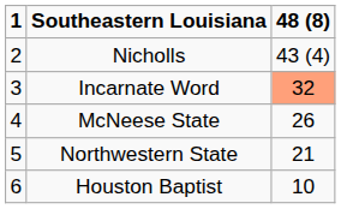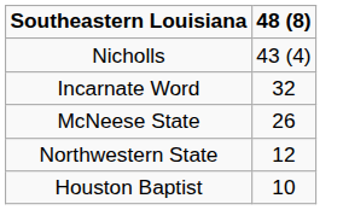 <table class="wikitable">
 <tr align="center">
-<td><strong>1</strong></td>
 <td><strong>Southeastern Louisiana</strong></td>
 <td><strong>48 (8)</strong></td>
 </tr>
 <tr align="center">
-<td>2</td>
 <td>Nicholls</td>
 <td>43 (4)</td>
 </tr>
 <tr align="center">
-<td>3</td>
 <td>Incarnate Word</td>
-<td style="background: lightsalmon;">32</td>
+<td>32</td>
 </tr>
 <tr align="center">
-<td>4</td>
 <td>McNeese State</td>
 <td>26</td>
 </tr>
 <tr align="center">
-<td>5</td>
 <td>Northwestern State</td>
-<td>21</td>
+<td>12</td>
 </tr>
 <tr align="center">
-<td>6</td>
 <td>Houston Baptist</td>
 <td>10</td>
 </tr>
 </table>
